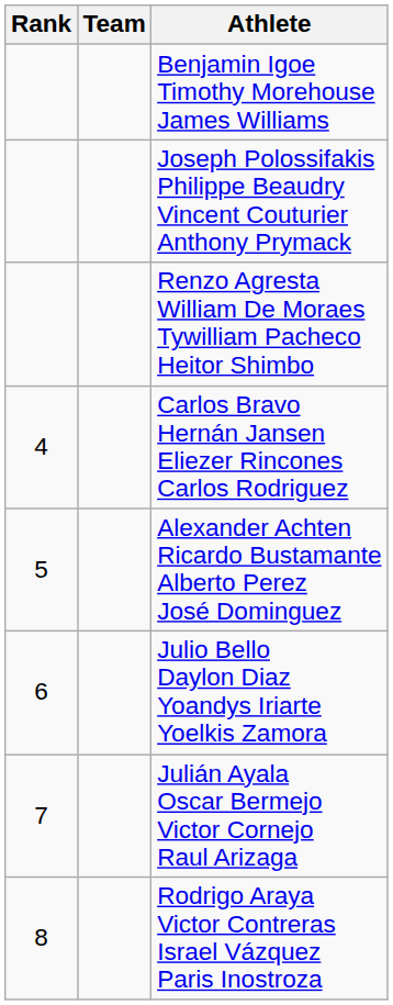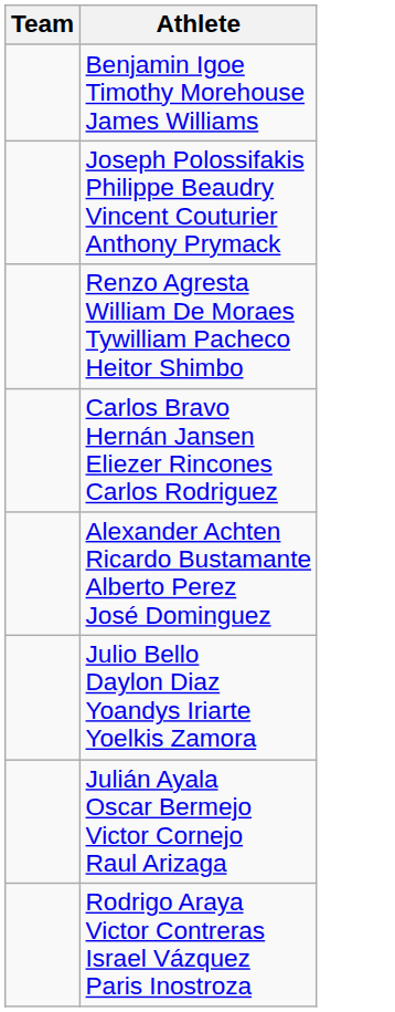 <table class="wikitable sortable" style="text-align:center">
 <tr>
-<th>Rank</th>
 <th>Team</th>
 <th class="unsortable">Athlete</th>
 </tr>
 <tr>
-<td></td>
 <td align="left"></td>
 <td align="left"><a href='#'>Benjamin Igoe</a><br><a href='#'>Timothy Morehouse</a><br><a href='#'>James Williams</a></td>
 </tr>
 <tr>
-<td></td>
 <td align="left"></td>
 <td align="left"><a href='#'>Joseph Polossifakis</a><br><a href='#'>Philippe Beaudry</a><br><a href='#'>Vincent Couturier</a><br><a href='#'>Anthony Prymack</a></td>
 </tr>
 <tr>
-<td></td>
 <td align="left"></td>
 <td align="left"><a href='#'>Renzo Agresta</a><br><a href='#'>William De Moraes</a><br><a href='#'>Tywilliam Pacheco</a><br><a href='#'>Heitor Shimbo</a></td>
 </tr>
 <tr>
-<td>4</td>
 <td align="left"></td>
 <td align="left"><a href='#'>Carlos Bravo</a><br><a href='#'>Hernán Jansen</a><br><a href='#'>Eliezer Rincones</a><br><a href='#'>Carlos Rodriguez</a></td>
 </tr>
 <tr>
-<td>5</td>
 <td align="left"></td>
 <td align="left"><a href='#'>Alexander Achten</a><br><a href='#'>Ricardo Bustamante</a><br><a href='#'>Alberto Perez</a><br><a href='#'>José Dominguez</a></td>
 </tr>
 <tr>
-<td>6</td>
 <td align="left"></td>
 <td align="left"><a href='#'>Julio Bello</a><br><a href='#'>Daylon Diaz</a><br><a href='#'>Yoandys Iriarte</a><br><a href='#'>Yoelkis Zamora</a></td>
 </tr>
 <tr>
-<td>7</td>
 <td align="left"></td>
 <td align="left"><a href='#'>Julián Ayala</a><br><a href='#'>Oscar Bermejo</a><br><a href='#'>Victor Cornejo</a><br><a href='#'>Raul Arizaga</a></td>
 </tr>
 <tr>
-<td>8</td>
 <td align="left"></td>
 <td align="left"><a href='#'>Rodrigo Araya</a><br><a href='#'>Victor Contreras</a><br><a href='#'>Israel Vázquez</a><br><a href='#'>Paris Inostroza</a></td>
 </tr>
 </table>
